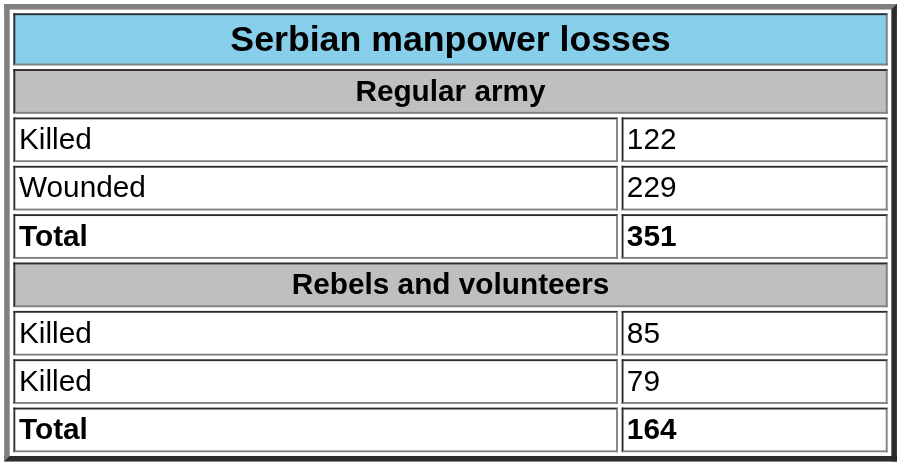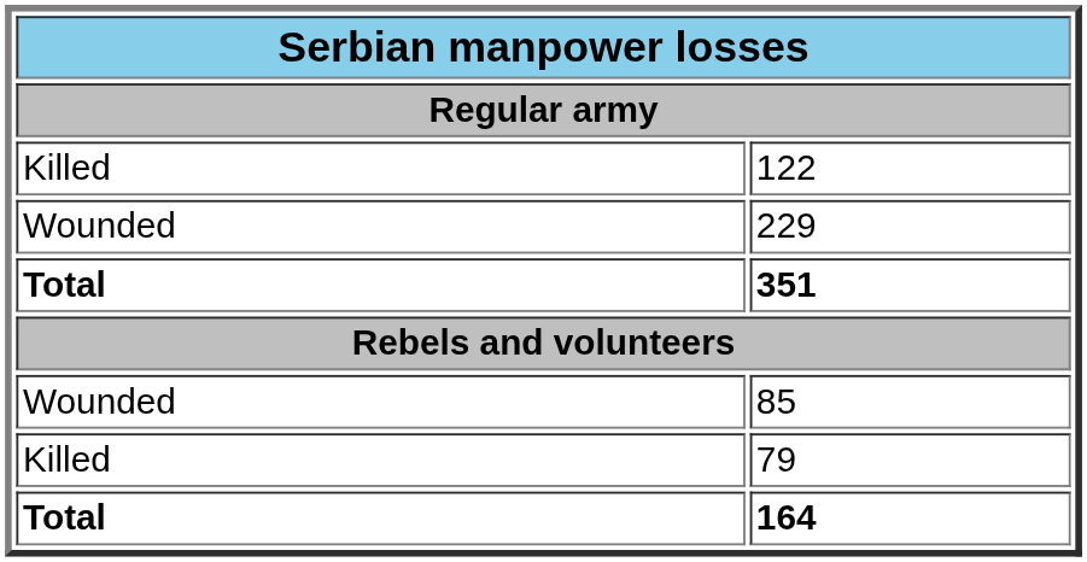 <table border="3" cellpadding="2" style="margin:auto; width:480px;">
 <tr style="background:skyBlue;">
 <th colspan="2"><strong><big>Serbian manpower losses</big></strong></th>
 </tr>
 <tr>
 <th colspan="2" style="background:#bfbfbf; text-align:center;">Regular army</th>
 </tr>
 <tr>
 <td>Killed</td>
 <td>122</td>
 </tr>
 <tr>
 <td>Wounded</td>
 <td>229</td>
 </tr>
 <tr>
 <td><strong>Total</strong></td>
 <td><strong>351</strong></td>
 </tr>
 <tr>
 <th colspan="2" style="background:#bfbfbf; text-align:center;">Rebels and volunteers</th>
 </tr>
 <tr>
-<td>Killed</td>
+<td>Wounded</td>
 <td>85</td>
 </tr>
 <tr>
 <td>Killed</td>
 <td>79</td>
 </tr>
 <tr>
 <td><strong>Total</strong></td>
 <td><strong>164</strong></td>
 </tr>
 </table>
